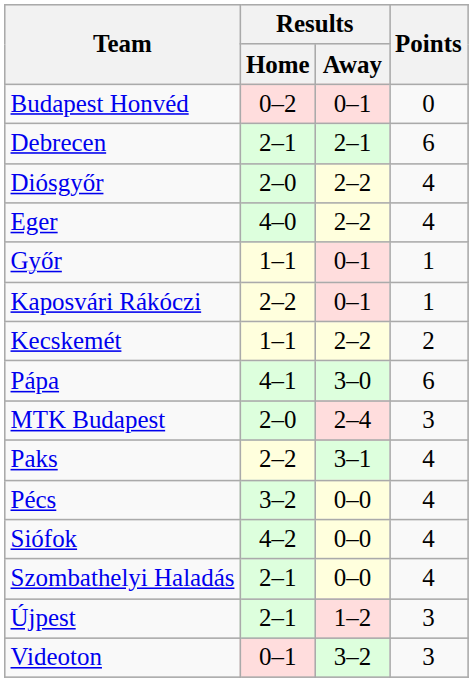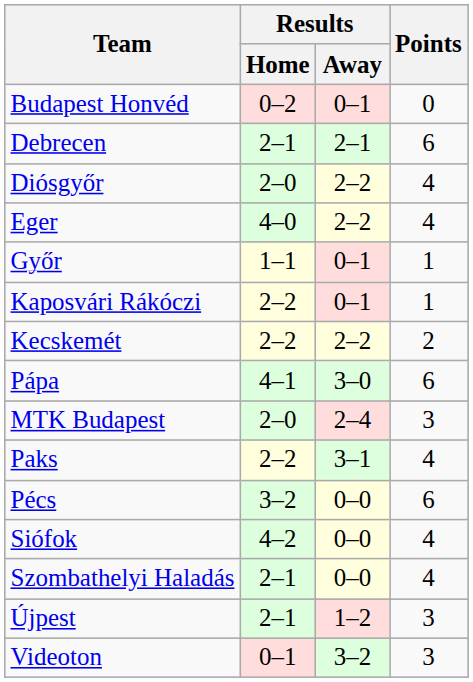 <table class="wikitable" style="text-align:center">
 <tr>
 <th rowspan=2>Team</th>
 <th colspan=2>Results</th>
 <th rowspan=2>Points</th>
 </tr>
 <tr>
 <th width=40>Home</th>
 <th width=40>Away</th>
 </tr>
 <tr>
 <td align=left><a href='#'>Budapest Honvéd</a></td>
 <td style="background:#fdd;">0–2</td>
 <td style="background:#fdd;">0–1</td>
 <td>0</td>
 </tr>
 <tr>
 <td align=left><a href='#'>Debrecen</a></td>
 <td style="background:#dfd;">2–1</td>
 <td style="background:#dfd;">2–1</td>
 <td>6</td>
 </tr>
 <tr>
 <td align=left><a href='#'>Diósgyőr</a></td>
 <td style="background:#dfd;">2–0</td>
 <td style="background:#ffd;">2–2</td>
 <td>4</td>
 </tr>
 <tr>
 <td align=left><a href='#'>Eger</a></td>
 <td style="background:#dfd;">4–0</td>
 <td style="background:#ffd;">2–2</td>
 <td>4</td>
 </tr>
 <tr>
 <td align=left><a href='#'>Győr</a></td>
 <td style="background:#ffd;">1–1</td>
 <td style="background:#fdd;">0–1</td>
 <td>1</td>
 </tr>
 <tr>
 <td align=left><a href='#'>Kaposvári Rákóczi</a></td>
 <td style="background:#ffd;">2–2</td>
 <td style="background:#fdd;">0–1</td>
 <td>1</td>
 </tr>
 <tr>
 <td align=left><a href='#'>Kecskemét</a></td>
-<td style="background:#ffd;">1–1</td>
+<td style="background:#ffd;">2–2</td>
 <td style="background:#ffd;">2–2</td>
 <td>2</td>
 </tr>
 <tr>
 <td align=left><a href='#'>Pápa</a></td>
 <td style="background:#dfd;">4–1</td>
 <td style="background:#dfd;">3–0</td>
 <td>6</td>
 </tr>
 <tr>
 <td align=left><a href='#'>MTK Budapest</a></td>
 <td style="background:#dfd;">2–0</td>
 <td style="background:#fdd;">2–4</td>
 <td>3</td>
 </tr>
 <tr>
 <td align=left><a href='#'>Paks</a></td>
 <td style="background:#ffd;">2–2</td>
 <td style="background:#dfd;">3–1</td>
 <td>4</td>
 </tr>
 <tr>
 <td align=left><a href='#'>Pécs</a></td>
 <td style="background:#dfd;">3–2</td>
 <td style="background:#ffd;">0–0</td>
-<td>4</td>
+<td>6</td>
 </tr>
 <tr>
 <td align=left><a href='#'>Siófok</a></td>
 <td style="background:#dfd;">4–2</td>
 <td style="background:#ffd;">0–0</td>
 <td>4</td>
 </tr>
 <tr>
 <td align=left><a href='#'>Szombathelyi Haladás</a></td>
 <td style="background:#dfd;">2–1</td>
 <td style="background:#ffd;">0–0</td>
 <td>4</td>
 </tr>
 <tr>
 <td align=left><a href='#'>Újpest</a></td>
 <td style="background:#dfd;">2–1</td>
 <td style="background:#fdd;">1–2</td>
 <td>3</td>
 </tr>
 <tr>
 <td align=left><a href='#'>Videoton</a></td>
 <td style="background:#fdd;">0–1</td>
 <td style="background:#dfd;">3–2</td>
 <td>3</td>
 </tr>
 </table>
